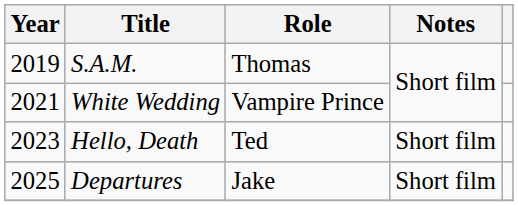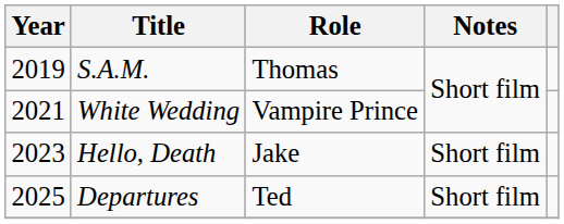 <table class="wikitable sortable">
 <tr>
 <th>Year</th>
 <th>Title</th>
 <th>Role</th>
 <th class="unsortable">Notes</th>
 <th class="unsortable"></th>
 </tr>
 <tr>
 <td>2019</td>
 <td><em>S.A.M.</em></td>
 <td>Thomas</td>
 <td rowspan="2">Short film</td>
 <td align="center"></td>
 </tr>
 <tr>
 <td>2021</td>
 <td><em>White Wedding</em></td>
 <td>Vampire Prince</td>
 <td align="center"></td>
 </tr>
 <tr>
 <td>2023</td>
 <td><em>Hello, Death</em></td>
-<td>Ted</td>
+<td>Jake</td>
 <td>Short film</td>
 <td align="center"></td>
 </tr>
 <tr>
 <td>2025</td>
 <td><em>Departures</em></td>
-<td>Jake</td>
+<td>Ted</td>
 <td>Short film</td>
 <td align="center"></td>
 </tr>
 <tr>
 </tr>
 </table>
